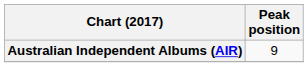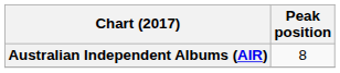 <table class="wikitable sortable plainrowheaders" style="text-align:center">
 <tr>
 <th scope="col">Chart (2017)</th>
 <th scope="col">Peak<br> position</th>
 </tr>
 <tr>
 <th scope="row">Australian Independent Albums (<a href='#'>AIR</a>)</th>
-<td>9</td>
+<td>8</td>
 </tr>
 <tr>
 </tr>
 </table>
